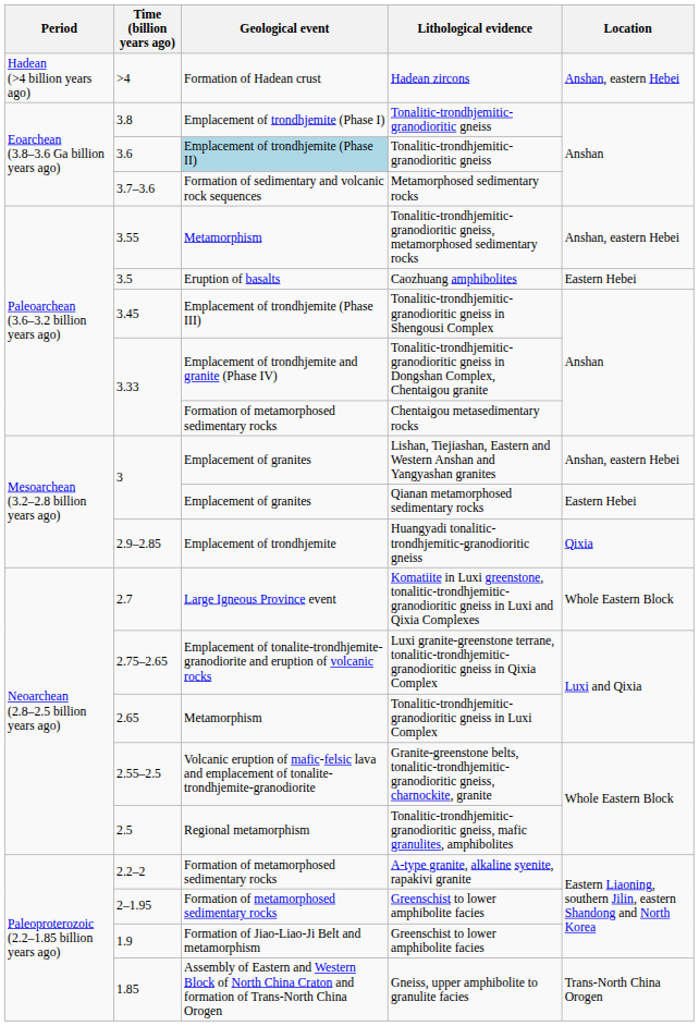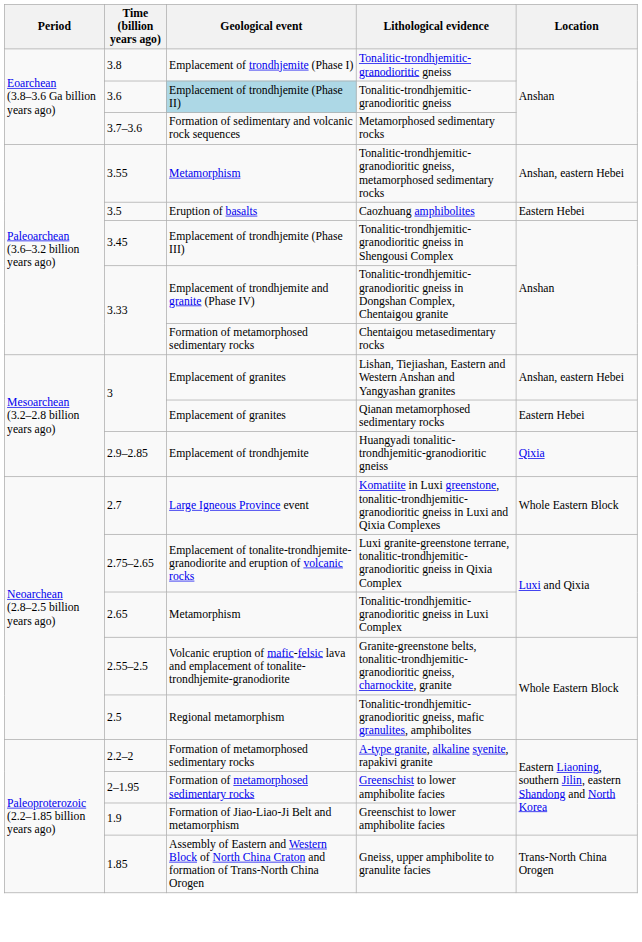 <table class="wikitable">
 <tr>
 <th>Period</th>
 <th>Time (billion years ago)</th>
 <th>Geological event</th>
 <th>Lithological evidence</th>
 <th>Location</th>
-</tr>
-<tr>
-<td><a href='#'>Hadean</a><br>(>4 billion  years ago)</td>
-<td>>4</td>
-<td>Formation of Hadean crust</td>
-<td><a href='#'>Hadean zircons</a></td>
-<td><a href='#'>Anshan</a>, eastern <a href='#'>Hebei</a></td>
 </tr>
 <tr>
 <td rowspan="3"><a href='#'>Eoarchean</a><br>(3.8–3.6  Ga billion years ago)</td>
 <td>3.8</td>
 <td>Emplacement of <a href='#'>trondhjemite</a> (Phase I)</td>
 <td><a href='#'>Tonalitic-trondhjemitic-granodioritic</a>  gneiss</td>
 <td rowspan="3">Anshan</td>
 </tr>
 <tr>
 <td>3.6</td>
 <td style="background: lightblue;">Emplacement of trondhjemite (Phase II)</td>
 <td>Tonalitic-trondhjemitic-granodioritic  gneiss</td>
 </tr>
 <tr>
 <td>3.7–3.6</td>
 <td>Formation of sedimentary and volcanic rock sequences</td>
 <td>Metamorphosed sedimentary rocks</td>
 </tr>
 <tr>
 <td rowspan="5"><a href='#'>Paleoarchean</a><br>(3.6–3.2 billion years ago)</td>
 <td>3.55</td>
 <td><a href='#'>Metamorphism</a></td>
 <td>Tonalitic-trondhjemitic-granodioritic gneiss, metamorphosed sedimentary rocks</td>
 <td>Anshan, eastern Hebei</td>
 </tr>
 <tr>
 <td>3.5</td>
 <td>Eruption of <a href='#'>basalts</a></td>
 <td>Caozhuang <a href='#'>amphibolites</a></td>
 <td>Eastern Hebei</td>
 </tr>
 <tr>
 <td>3.45</td>
 <td>Emplacement of trondhjemite (Phase III)</td>
 <td>Tonalitic-trondhjemitic-granodioritic  gneiss in Shengousi Complex</td>
 <td rowspan="3">Anshan</td>
 </tr>
 <tr>
 <td rowspan="2">3.33</td>
 <td>Emplacement of trondhjemite and <a href='#'>granite</a> (Phase IV)</td>
 <td>Tonalitic-trondhjemitic-granodioritic gneiss in Dongshan Complex,<br>Chentaigou granite</td>
 </tr>
 <tr>
 <td>Formation of metamorphosed sedimentary rocks</td>
 <td>Chentaigou metasedimentary rocks</td>
 </tr>
 <tr>
 <td rowspan="3"><a href='#'>Mesoarchean</a><br>(3.2–2.8 billion years ago)</td>
 <td rowspan="2">3</td>
 <td>Emplacement of granites</td>
 <td>Lishan, Tiejiashan, Eastern and Western Anshan and Yangyashan granites</td>
 <td>Anshan, eastern Hebei</td>
 </tr>
 <tr>
 <td>Emplacement of granites</td>
 <td>Qianan metamorphosed sedimentary rocks</td>
 <td>Eastern Hebei</td>
 </tr>
 <tr>
 <td>2.9–2.85</td>
 <td>Emplacement of trondhjemite</td>
 <td>Huangyadi tonalitic-trondhjemitic-granodioritic gneiss</td>
 <td><a href='#'>Qixia</a></td>
 </tr>
 <tr>
 <td rowspan="5"><a href='#'>Neoarchean</a><br>(2.8–2.5 billion years ago)</td>
 <td>2.7</td>
 <td><a href='#'>Large Igneous Province</a> event</td>
 <td><a href='#'>Komatiite</a> in Luxi <a href='#'>greenstone</a>,<br>tonalitic-trondhjemitic-granodioritic gneiss in Luxi and Qixia Complexes</td>
 <td>Whole Eastern Block</td>
 </tr>
 <tr>
 <td>2.75–2.65</td>
 <td>Emplacement of tonalite-trondhjemite-granodiorite and eruption of <a href='#'>volcanic rocks</a></td>
 <td>Luxi granite-greenstone terrane,<br>tonalitic-trondhjemitic-granodioritic gneiss in Qixia Complex</td>
 <td rowspan="2"><a href='#'>Luxi</a> and Qixia</td>
 </tr>
 <tr>
 <td>2.65</td>
 <td>Metamorphism</td>
 <td>Tonalitic-trondhjemitic-granodioritic  gneiss in Luxi Complex</td>
 </tr>
 <tr>
 <td>2.55–2.5</td>
 <td>Volcanic eruption of <a href='#'>mafic</a>-<a href='#'>felsic</a> lava and emplacement of tonalite-trondhjemite-granodiorite</td>
 <td>Granite-greenstone belts,<br>tonalitic-trondhjemitic-granodioritic gneiss, <a href='#'>charnockite</a>, granite</td>
 <td rowspan="2">Whole Eastern Block</td>
 </tr>
 <tr>
 <td>2.5</td>
 <td>Regional metamorphism</td>
 <td>Tonalitic-trondhjemitic-granodioritic gneiss, mafic <a href='#'>granulites</a>, amphibolites</td>
 </tr>
 <tr>
 <td rowspan="4"><a href='#'>Paleoproterozoic</a><br>(2.2–1.85 billion years ago)</td>
 <td>2.2–2</td>
 <td>Formation of metamorphosed sedimentary rocks</td>
 <td><a href='#'>A-type granite</a>, <a href='#'>alkaline</a> <a href='#'>syenite</a>, rapakivi granite</td>
 <td rowspan="3">Eastern <a href='#'>Liaoning</a>, southern <a href='#'>Jilin</a>, eastern <a href='#'>Shandong</a> and <a href='#'>North Korea</a></td>
 </tr>
 <tr>
 <td>2–1.95</td>
 <td>Formation of <a href='#'>metamorphosed sedimentary rocks</a></td>
 <td><a href='#'>Greenschist</a> to lower amphibolite facies</td>
 </tr>
 <tr>
 <td>1.9</td>
 <td>Formation of Jiao-Liao-Ji Belt and metamorphism</td>
 <td>Greenschist to lower amphibolite facies</td>
 </tr>
 <tr>
 <td>1.85</td>
 <td>Assembly of Eastern and <a href='#'>Western Block</a> of <a href='#'>North China Craton</a> and formation of Trans-North China Orogen</td>
 <td>Gneiss, upper amphibolite to granulite facies</td>
 <td>Trans-North China Orogen</td>
 </tr>
 </table>
